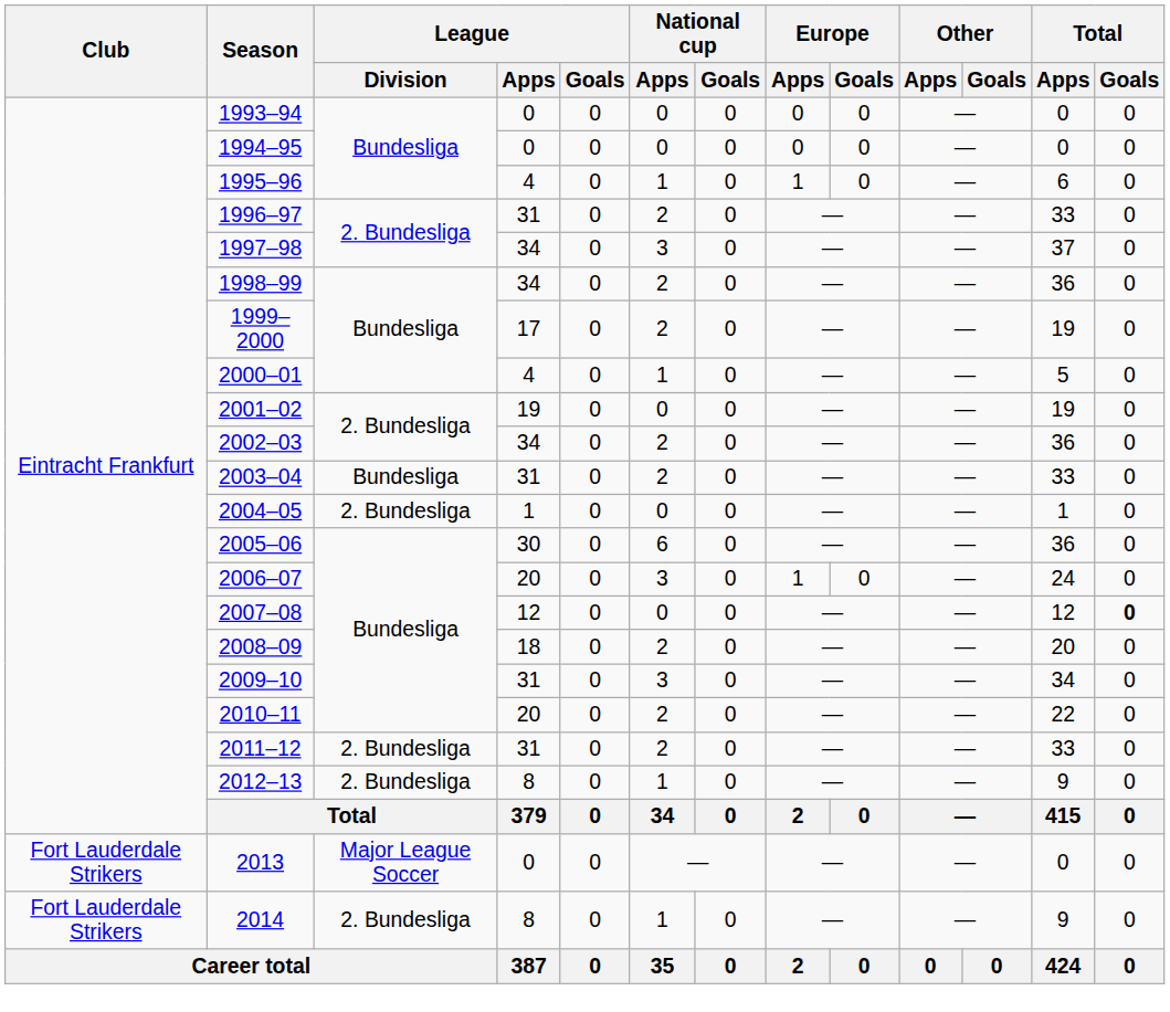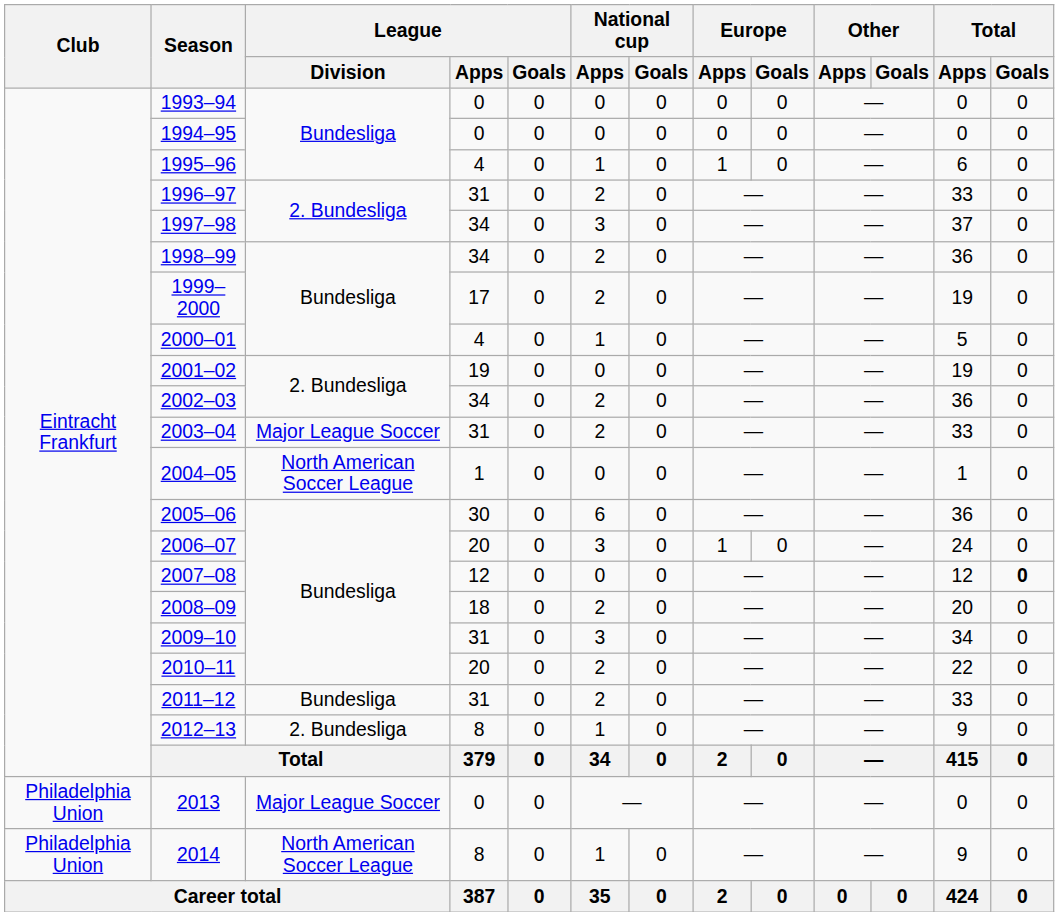 <table class="wikitable" style="text-align:center">
 <tr>
 <th rowspan="2">Club</th>
 <th rowspan="2">Season</th>
 <th colspan="3">League</th>
 <th colspan="2">National cup</th>
 <th colspan="2">Europe</th>
 <th colspan="2">Other</th>
 <th colspan="2">Total</th>
 </tr>
 <tr>
 <th>Division</th>
 <th>Apps</th>
 <th>Goals</th>
 <th>Apps</th>
 <th>Goals</th>
 <th>Apps</th>
 <th>Goals</th>
 <th>Apps</th>
 <th>Goals</th>
 <th>Apps</th>
 <th>Goals</th>
 </tr>
 <tr>
 <td rowspan="21"><a href='#'>Eintracht Frankfurt</a></td>
 <td><a href='#'>1993–94</a></td>
 <td rowspan="3"><a href='#'>Bundesliga</a></td>
 <td>0</td>
 <td>0</td>
 <td>0</td>
 <td>0</td>
 <td>0</td>
 <td>0</td>
 <td colspan="2">—</td>
 <td>0</td>
 <td>0</td>
 </tr>
 <tr>
 <td><a href='#'>1994–95</a></td>
 <td>0</td>
 <td>0</td>
 <td>0</td>
 <td>0</td>
 <td>0</td>
 <td>0</td>
 <td colspan="2">—</td>
 <td>0</td>
 <td>0</td>
 </tr>
 <tr>
 <td><a href='#'>1995–96</a></td>
 <td>4</td>
 <td>0</td>
 <td>1</td>
 <td>0</td>
 <td>1</td>
 <td>0</td>
 <td colspan="2">—</td>
 <td>6</td>
 <td>0</td>
 </tr>
 <tr>
 <td><a href='#'>1996–97</a></td>
 <td rowspan="2"><a href='#'>2. Bundesliga</a></td>
 <td>31</td>
 <td>0</td>
 <td>2</td>
 <td>0</td>
 <td colspan="2">—</td>
 <td colspan="2">—</td>
 <td>33</td>
 <td>0</td>
 </tr>
 <tr>
 <td><a href='#'>1997–98</a></td>
 <td>34</td>
 <td>0</td>
 <td>3</td>
 <td>0</td>
 <td colspan="2">—</td>
 <td colspan="2">—</td>
 <td>37</td>
 <td>0</td>
 </tr>
 <tr>
 <td><a href='#'>1998–99</a></td>
 <td rowspan="3">Bundesliga</td>
 <td>34</td>
 <td>0</td>
 <td>2</td>
 <td>0</td>
 <td colspan="2">—</td>
 <td colspan="2">—</td>
 <td>36</td>
 <td>0</td>
 </tr>
 <tr>
 <td><a href='#'>1999–2000</a></td>
 <td>17</td>
 <td>0</td>
 <td>2</td>
 <td>0</td>
 <td colspan="2">—</td>
 <td colspan="2">—</td>
 <td>19</td>
 <td>0</td>
 </tr>
 <tr>
 <td><a href='#'>2000–01</a></td>
 <td>4</td>
 <td>0</td>
 <td>1</td>
 <td>0</td>
 <td colspan="2">—</td>
 <td colspan="2">—</td>
 <td>5</td>
 <td>0</td>
 </tr>
 <tr>
 <td><a href='#'>2001–02</a></td>
 <td rowspan="2">2. Bundesliga</td>
 <td>19</td>
 <td>0</td>
 <td>0</td>
 <td>0</td>
 <td colspan="2">—</td>
 <td colspan="2">—</td>
 <td>19</td>
 <td>0</td>
 </tr>
 <tr>
 <td><a href='#'>2002–03</a></td>
 <td>34</td>
 <td>0</td>
 <td>2</td>
 <td>0</td>
 <td colspan="2">—</td>
 <td colspan="2">—</td>
 <td>36</td>
 <td>0</td>
 </tr>
 <tr>
 <td><a href='#'>2003–04</a></td>
-<td>Bundesliga</td>
+<td><a href='#'>Major League Soccer</a></td>
 <td>31</td>
 <td>0</td>
 <td>2</td>
 <td>0</td>
 <td colspan="2">—</td>
 <td colspan="2">—</td>
 <td>33</td>
 <td>0</td>
 </tr>
 <tr>
 <td><a href='#'>2004–05</a></td>
-<td>2. Bundesliga</td>
+<td><a href='#'>North American Soccer League</a></td>
 <td>1</td>
 <td>0</td>
 <td>0</td>
 <td>0</td>
 <td colspan="2">—</td>
 <td colspan="2">—</td>
 <td>1</td>
 <td>0</td>
 </tr>
 <tr>
 <td><a href='#'>2005–06</a></td>
 <td rowspan="6">Bundesliga</td>
 <td>30</td>
 <td>0</td>
 <td>6</td>
 <td>0</td>
 <td colspan="2">—</td>
 <td colspan="2">—</td>
 <td>36</td>
 <td>0</td>
 </tr>
 <tr>
 <td><a href='#'>2006–07</a></td>
 <td>20</td>
 <td>0</td>
 <td>3</td>
 <td>0</td>
 <td>1</td>
 <td>0</td>
 <td colspan="2">—</td>
 <td>24</td>
 <td>0</td>
 </tr>
 <tr>
 <td><a href='#'>2007–08</a></td>
 <td>12</td>
 <td>0</td>
 <td>0</td>
 <td>0</td>
 <td colspan="2">—</td>
 <td colspan="2">—</td>
 <td>12</td>
 <td><strong>0</strong></td>
 </tr>
 <tr>
 <td><a href='#'>2008–09</a></td>
 <td>18</td>
 <td>0</td>
 <td>2</td>
 <td>0</td>
 <td colspan="2">—</td>
 <td colspan="2">—</td>
 <td>20</td>
 <td>0</td>
 </tr>
 <tr>
 <td><a href='#'>2009–10</a></td>
 <td>31</td>
 <td>0</td>
 <td>3</td>
 <td>0</td>
 <td colspan="2">—</td>
 <td colspan="2">—</td>
 <td>34</td>
 <td>0</td>
 </tr>
 <tr>
 <td><a href='#'>2010–11</a></td>
 <td>20</td>
 <td>0</td>
 <td>2</td>
 <td>0</td>
 <td colspan="2">—</td>
 <td colspan="2">—</td>
 <td>22</td>
 <td>0</td>
 </tr>
 <tr>
 <td><a href='#'>2011–12</a></td>
-<td>2. Bundesliga</td>
+<td>Bundesliga</td>
 <td>31</td>
 <td>0</td>
 <td>2</td>
 <td>0</td>
 <td colspan="2">—</td>
 <td colspan="2">—</td>
 <td>33</td>
 <td>0</td>
 </tr>
 <tr>
 <td><a href='#'>2012–13</a></td>
 <td>2. Bundesliga</td>
 <td>8</td>
 <td>0</td>
 <td>1</td>
 <td>0</td>
 <td colspan="2">—</td>
 <td colspan="2">—</td>
 <td>9</td>
 <td>0</td>
 </tr>
 <tr>
 <th colspan="2">Total</th>
 <th>379</th>
 <th>0</th>
 <th>34</th>
 <th>0</th>
 <th>2</th>
 <th>0</th>
 <th colspan="2">—</th>
 <th>415</th>
 <th>0</th>
 </tr>
 <tr>
-<td><a href='#'>Fort Lauderdale Strikers</a></td>
+<td><a href='#'>Philadelphia Union</a></td>
 <td><a href='#'>2013</a></td>
 <td><a href='#'>Major League Soccer</a></td>
 <td>0</td>
 <td>0</td>
 <td colspan="2">—</td>
 <td colspan="2">—</td>
 <td colspan="2">—</td>
 <td>0</td>
 <td>0</td>
 </tr>
 <tr>
-<td><a href='#'>Fort Lauderdale Strikers</a></td>
+<td><a href='#'>Philadelphia Union</a></td>
 <td><a href='#'>2014</a></td>
-<td>2. Bundesliga</td>
+<td><a href='#'>North American Soccer League</a></td>
 <td>8</td>
 <td>0</td>
 <td>1</td>
 <td>0</td>
 <td colspan="2">—</td>
 <td colspan="2">—</td>
 <td>9</td>
 <td>0</td>
 </tr>
 <tr>
 <th colspan="3">Career total</th>
 <th>387</th>
 <th>0</th>
 <th>35</th>
 <th>0</th>
 <th>2</th>
 <th>0</th>
 <th>0</th>
 <th>0</th>
 <th>424</th>
 <th>0</th>
 </tr>
 </table>
